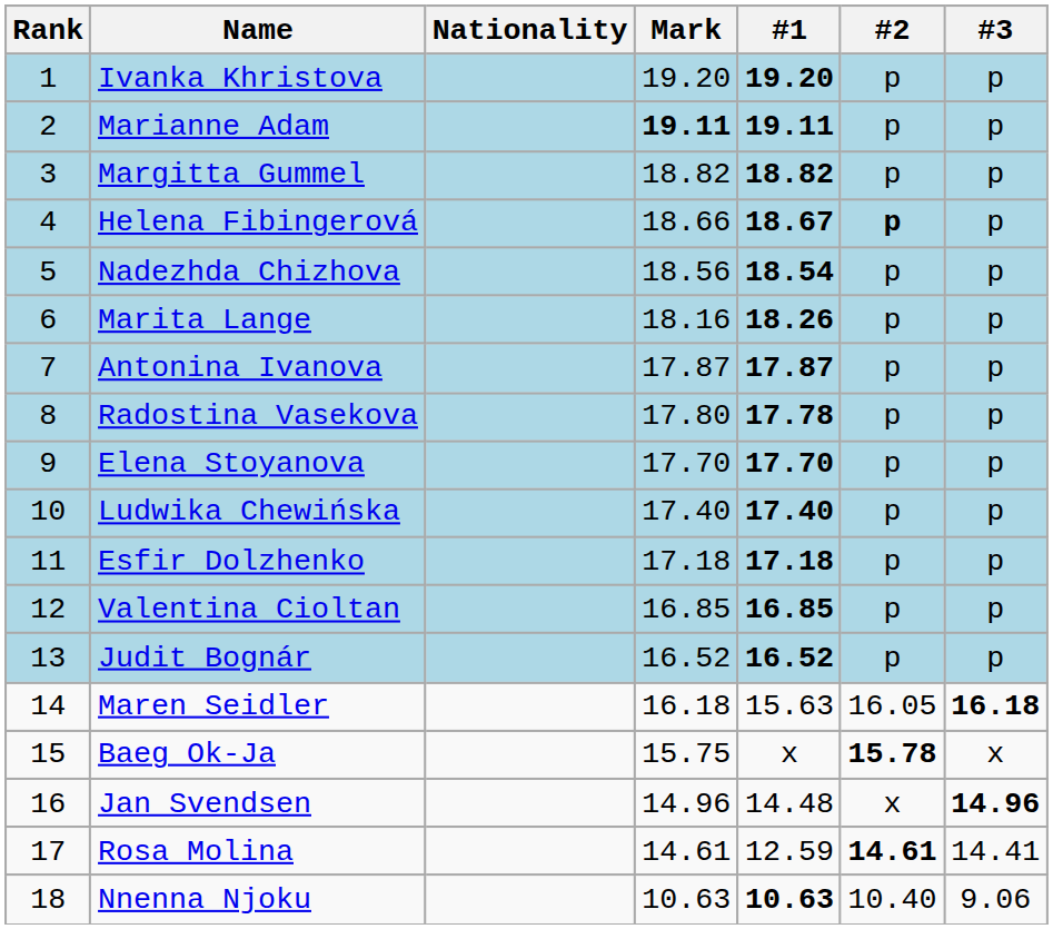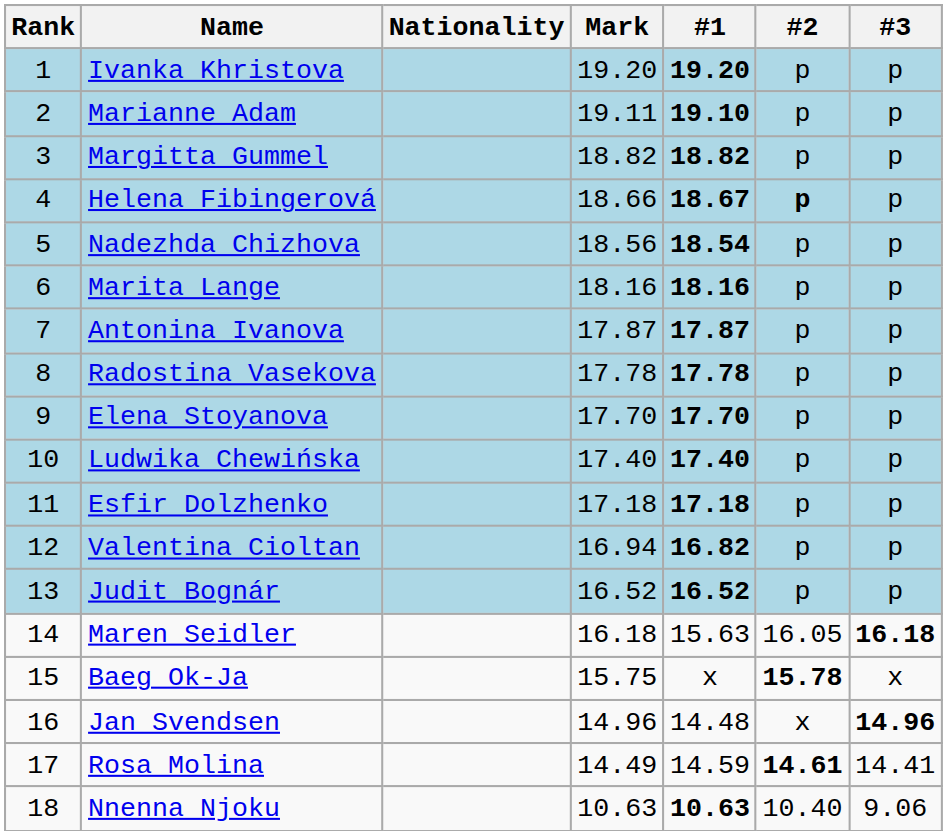 <table class="wikitable sortable" style="text-align:center">
 <tr>
 <th>Rank</th>
 <th>Name</th>
 <th>Nationality</th>
 <th>Mark</th>
 <th>#1</th>
 <th>#2</th>
 <th>#3</th>
 </tr>
 <tr bgcolor=lightblue>
 <td>1</td>
 <td align=left><a href='#'>Ivanka Khristova</a></td>
 <td align="left"></td>
 <td>19.20</td>
 <td><strong>19.20</strong></td>
 <td>p</td>
 <td>p</td>
 </tr>
 <tr bgcolor=lightblue>
 <td>2</td>
 <td align=left><a href='#'>Marianne Adam</a></td>
 <td align=left></td>
-<td><strong>19.11</strong></td>
-<td><strong>19.11</strong></td>
+<td>19.11</td>
+<td><strong>19.10</strong></td>
 <td>p</td>
 <td>p</td>
 </tr>
 <tr bgcolor=lightblue>
 <td>3</td>
 <td align=left><a href='#'>Margitta Gummel</a></td>
 <td align=left></td>
 <td>18.82</td>
 <td><strong>18.82</strong></td>
 <td>p</td>
 <td>p</td>
 </tr>
 <tr bgcolor=lightblue>
 <td>4</td>
 <td align=left><a href='#'>Helena Fibingerová</a></td>
 <td align=left></td>
 <td>18.66</td>
 <td><strong>18.67</strong></td>
 <td><strong>p</strong></td>
 <td>p</td>
 </tr>
 <tr bgcolor=lightblue>
 <td>5</td>
 <td align=left><a href='#'>Nadezhda Chizhova</a></td>
 <td align=left></td>
 <td>18.56</td>
 <td><strong>18.54</strong></td>
 <td>p</td>
 <td>p</td>
 </tr>
 <tr bgcolor=lightblue>
 <td>6</td>
 <td align=left><a href='#'>Marita Lange</a></td>
 <td align=left></td>
 <td>18.16</td>
-<td><strong>18.26</strong></td>
+<td><strong>18.16</strong></td>
 <td>p</td>
 <td>p</td>
 </tr>
 <tr bgcolor=lightblue>
 <td>7</td>
 <td align=left><a href='#'>Antonina Ivanova</a></td>
 <td align=left></td>
 <td>17.87</td>
 <td><strong>17.87</strong></td>
 <td>p</td>
 <td>p</td>
 </tr>
 <tr bgcolor=lightblue>
 <td>8</td>
 <td align=left><a href='#'>Radostina Vasekova</a></td>
 <td align=left></td>
-<td>17.80</td>
+<td>17.78</td>
 <td><strong>17.78</strong></td>
 <td>p</td>
 <td>p</td>
 </tr>
 <tr bgcolor=lightblue>
 <td>9</td>
 <td align=left><a href='#'>Elena Stoyanova</a></td>
 <td align=left></td>
 <td>17.70</td>
 <td><strong>17.70</strong></td>
 <td>p</td>
 <td>p</td>
 </tr>
 <tr bgcolor=lightblue>
 <td>10</td>
 <td align=left><a href='#'>Ludwika Chewińska</a></td>
 <td align=left></td>
 <td>17.40</td>
 <td><strong>17.40</strong></td>
 <td>p</td>
 <td>p</td>
 </tr>
 <tr bgcolor=lightblue>
 <td>11</td>
 <td align=left><a href='#'>Esfir Dolzhenko</a></td>
 <td align=left></td>
 <td>17.18</td>
 <td><strong>17.18</strong></td>
 <td>p</td>
 <td>p</td>
 </tr>
 <tr bgcolor=lightblue>
 <td>12</td>
 <td align=left><a href='#'>Valentina Cioltan</a></td>
 <td align=left></td>
-<td>16.85</td>
-<td><strong>16.85</strong></td>
+<td>16.94</td>
+<td><strong>16.82</strong></td>
 <td>p</td>
 <td>p</td>
 </tr>
 <tr bgcolor=lightblue>
 <td>13</td>
 <td align=left><a href='#'>Judit Bognár</a></td>
 <td align=left></td>
 <td>16.52</td>
 <td><strong>16.52</strong></td>
 <td>p</td>
 <td>p</td>
 </tr>
 <tr>
 <td>14</td>
 <td align=left><a href='#'>Maren Seidler</a></td>
 <td align=left></td>
 <td>16.18</td>
 <td>15.63</td>
 <td>16.05</td>
 <td><strong>16.18 </strong></td>
 </tr>
 <tr>
 <td>15</td>
 <td align=left><a href='#'>Baeg Ok-Ja</a></td>
 <td align=left></td>
 <td>15.75</td>
 <td>x</td>
 <td><strong>15.78</strong></td>
 <td>x</td>
 </tr>
 <tr>
 <td>16</td>
 <td align=left><a href='#'>Jan Svendsen</a></td>
 <td align=left></td>
 <td>14.96</td>
 <td>14.48</td>
 <td>x</td>
 <td><strong>14.96 </strong></td>
 </tr>
 <tr>
 <td>17</td>
 <td align=left><a href='#'>Rosa Molina</a></td>
 <td align=left></td>
-<td>14.61</td>
-<td>12.59</td>
+<td>14.49</td>
+<td>14.59</td>
 <td><strong>14.61</strong></td>
 <td>14.41</td>
 </tr>
 <tr>
 <td>18</td>
 <td align=left><a href='#'>Nnenna Njoku</a></td>
 <td align=left></td>
 <td>10.63</td>
 <td><strong>10.63</strong></td>
 <td>10.40</td>
 <td>9.06</td>
 </tr>
 <tr>
 </tr>
 </table>
